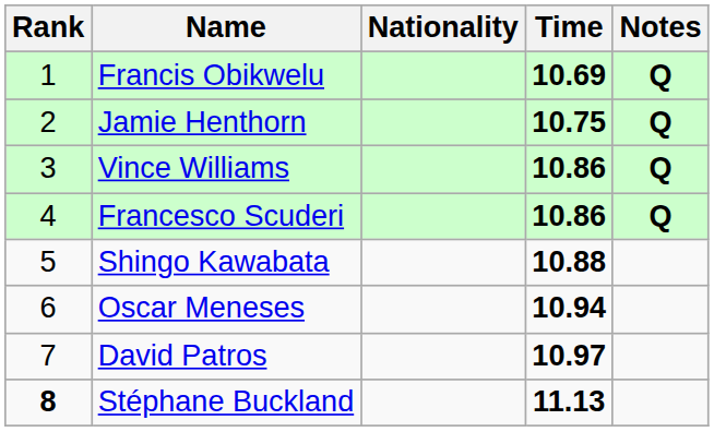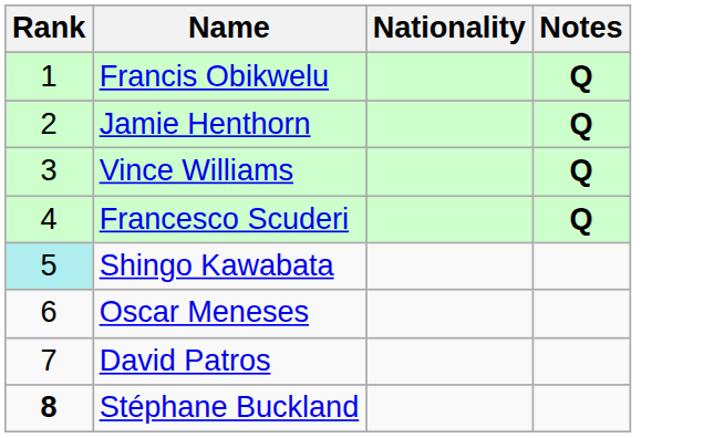 <table class="wikitable sortable" style="text-align:center">
 <tr>
 <th>Rank</th>
 <th>Name</th>
 <th>Nationality</th>
-<th>Time</th>
 <th>Notes</th>
 </tr>
 <tr bgcolor=ccffcc>
 <td>1</td>
 <td align=left><a href='#'>Francis Obikwelu</a></td>
 <td align=left></td>
-<td><strong>10.69</strong></td>
 <td><strong>Q</strong></td>
 </tr>
 <tr bgcolor=ccffcc>
 <td>2</td>
 <td align=left><a href='#'>Jamie Henthorn</a></td>
 <td align=left></td>
-<td><strong>10.75</strong></td>
 <td><strong>Q</strong></td>
 </tr>
 <tr bgcolor=ccffcc>
 <td>3</td>
 <td align=left><a href='#'>Vince Williams</a></td>
 <td align=left></td>
-<td><strong>10.86</strong></td>
 <td><strong>Q</strong></td>
 </tr>
 <tr bgcolor=ccffcc>
 <td>4</td>
 <td align=left><a href='#'>Francesco Scuderi</a></td>
 <td align=left></td>
-<td><strong>10.86</strong></td>
 <td><strong>Q</strong></td>
 </tr>
 <tr>
-<td>5</td>
+<td style="background: paleturquoise;">5</td>
 <td align=left><a href='#'>Shingo Kawabata</a></td>
 <td align=left></td>
-<td><strong>10.88</strong></td>
 <td></td>
 </tr>
 <tr>
 <td>6</td>
 <td align=left><a href='#'>Oscar Meneses</a></td>
 <td align=left></td>
-<td><strong>10.94</strong></td>
 <td></td>
 </tr>
 <tr>
 <td>7</td>
 <td align=left><a href='#'>David Patros</a></td>
 <td align=left></td>
-<td><strong>10.97</strong></td>
 <td></td>
 </tr>
 <tr>
 <td><strong>8</strong></td>
 <td align=left><a href='#'>Stéphane Buckland</a></td>
 <td align=left></td>
-<td><strong>11.13</strong></td>
 <td></td>
 </tr>
 </table>
